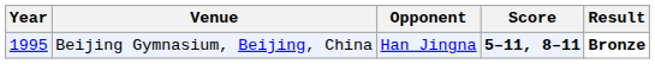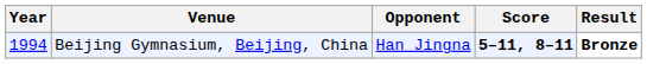 <table class="sortable wikitable" style="font-size: 90%;">
 <tr>
 <th>Year</th>
 <th>Venue</th>
 <th>Opponent</th>
 <th>Score</th>
 <th>Result</th>
 </tr>
 <tr style="background:#ECF2FF">
-<td align="center"><a href='#'>1995</a></td>
+<td align="center"><a href='#'>1994</a></td>
 <td align="left">Beijing Gymnasium, <a href='#'>Beijing</a>, China</td>
 <td align="left"> <a href='#'>Han Jingna</a></td>
 <td align="left"><strong>5–11, 8–11</strong></td>
 <td style="text-align:left; background:white"> <strong>Bronze</strong></td>
 </tr>
 </table>
